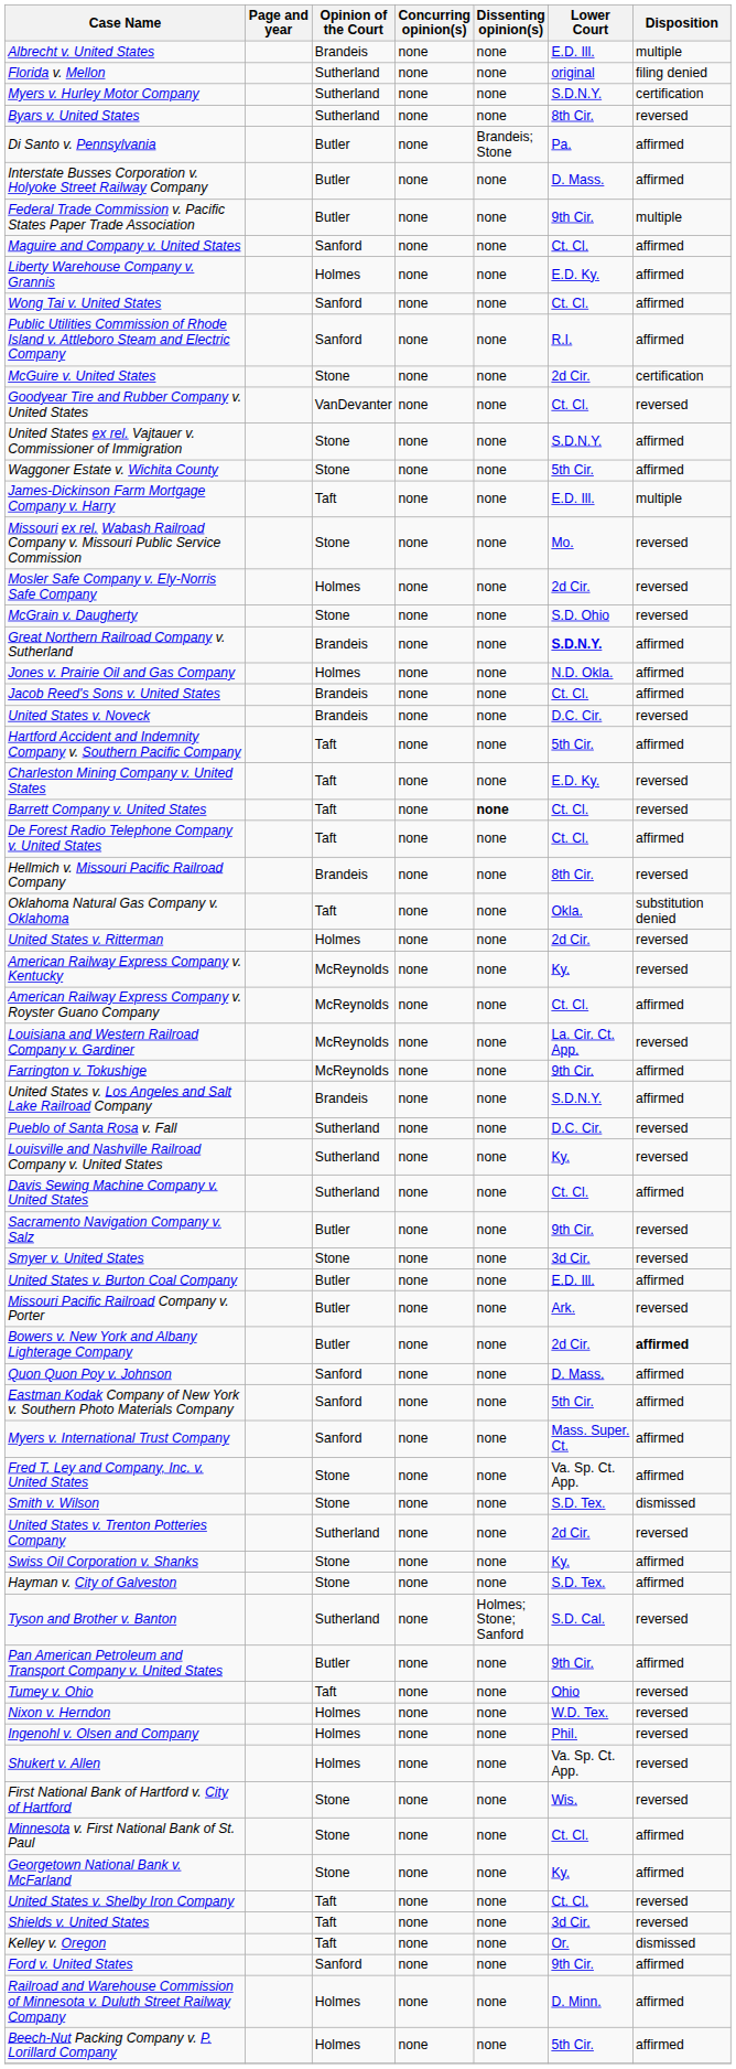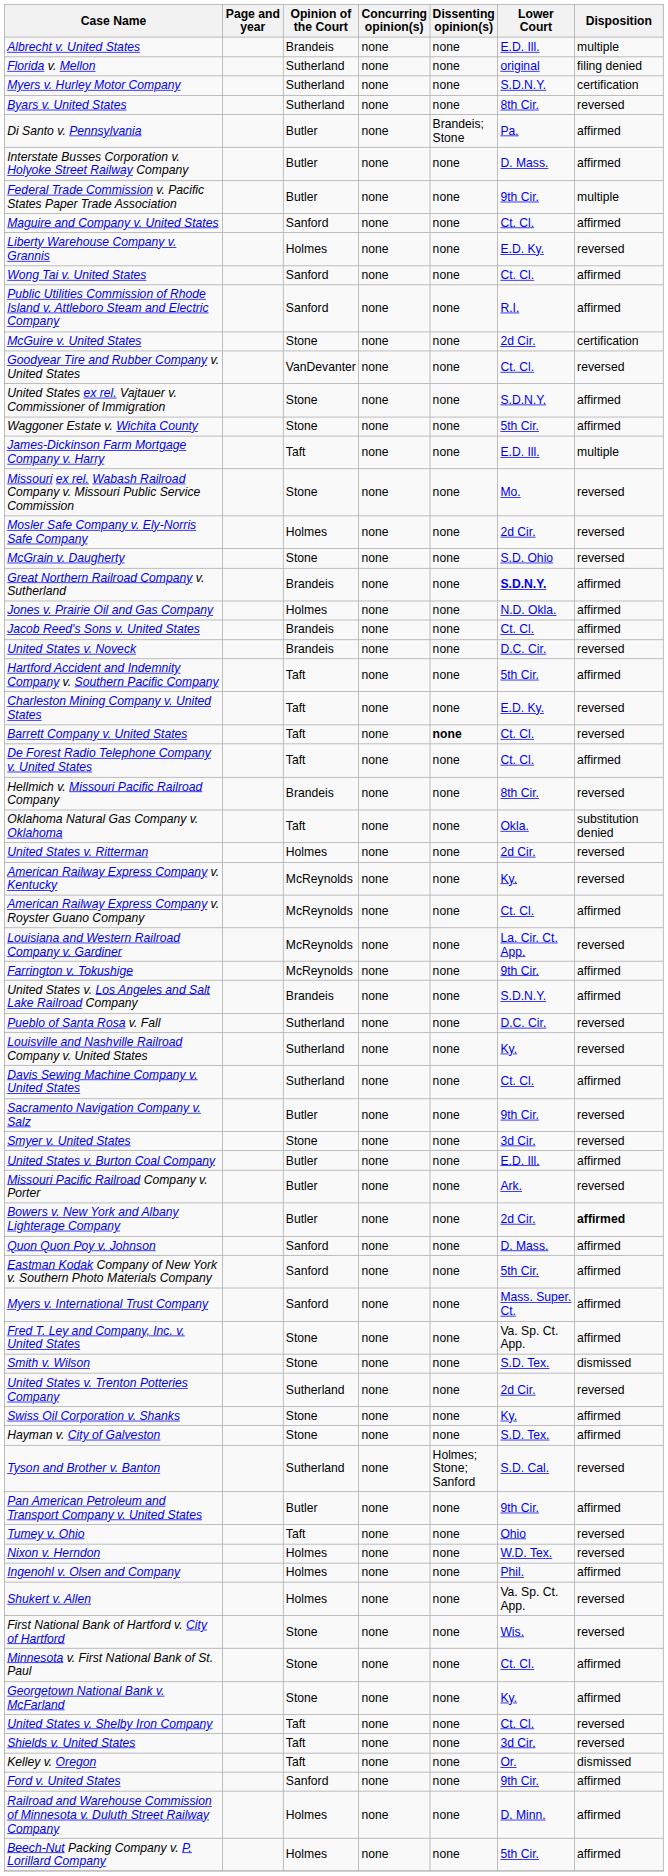 <table class="wikitable sortable">
 <tr>
 <th scope="col" style="width: 400px;">Case Name</th>
 <th scope="col" style="width: 95px;">Page and year</th>
 <th scope="col" style="width: 10px;">Opinion of the Court</th>
 <th scope="col" style="width: 10px;">Concurring opinion(s)</th>
 <th scope="col" style="width: 10px;">Dissenting opinion(s)</th>
 <th scope="col" style="width: 116px;">Lower Court</th>
 <th scope="col" style="width: 125px;">Disposition</th>
 </tr>
 <tr>
 <td><em><a href='#'>Albrecht v. United States</a></em></td>
 <td align="right"></td>
 <td>Brandeis</td>
 <td>none</td>
 <td>none</td>
 <td><a href='#'>E.D. Ill.</a></td>
 <td>multiple</td>
 </tr>
 <tr>
 <td><em><a href='#'>Florida</a> v. <a href='#'>Mellon</a></em></td>
 <td align="right"></td>
 <td>Sutherland</td>
 <td>none</td>
 <td>none</td>
 <td><a href='#'>original</a></td>
 <td>filing denied</td>
 </tr>
 <tr>
 <td><em><a href='#'>Myers v. Hurley Motor Company</a></em></td>
 <td align="right"></td>
 <td>Sutherland</td>
 <td>none</td>
 <td>none</td>
 <td><a href='#'>S.D.N.Y.</a></td>
 <td>certification</td>
 </tr>
 <tr>
 <td><em><a href='#'>Byars v. United States</a></em></td>
 <td align="right"></td>
 <td>Sutherland</td>
 <td>none</td>
 <td>none</td>
 <td><a href='#'>8th Cir.</a></td>
 <td>reversed</td>
 </tr>
 <tr>
 <td><em>Di Santo v. <a href='#'>Pennsylvania</a></em></td>
 <td align="right"></td>
 <td>Butler</td>
 <td>none</td>
 <td>Brandeis; Stone</td>
 <td><a href='#'>Pa.</a></td>
 <td>affirmed</td>
 </tr>
 <tr>
 <td><em>Interstate Busses Corporation v. <a href='#'>Holyoke Street Railway</a> Company</em></td>
 <td align="right"></td>
 <td>Butler</td>
 <td>none</td>
 <td>none</td>
 <td><a href='#'>D. Mass.</a></td>
 <td>affirmed</td>
 </tr>
 <tr>
 <td><em><a href='#'>Federal Trade Commission</a> v. Pacific States Paper Trade Association</em></td>
 <td align="right"></td>
 <td>Butler</td>
 <td>none</td>
 <td>none</td>
 <td><a href='#'>9th Cir.</a></td>
 <td>multiple</td>
 </tr>
 <tr>
 <td><em><a href='#'>Maguire and Company v. United States</a></em></td>
 <td align="right"></td>
 <td>Sanford</td>
 <td>none</td>
 <td>none</td>
 <td><a href='#'>Ct. Cl.</a></td>
 <td>affirmed</td>
 </tr>
 <tr>
 <td><em><a href='#'>Liberty Warehouse Company v. Grannis</a></em></td>
 <td align="right"></td>
 <td>Holmes</td>
 <td>none</td>
 <td>none</td>
 <td><a href='#'>E.D. Ky.</a></td>
-<td>affirmed</td>
+<td>reversed</td>
 </tr>
 <tr>
 <td><em><a href='#'>Wong Tai v. United States</a></em></td>
 <td align="right"></td>
 <td>Sanford</td>
 <td>none</td>
 <td>none</td>
 <td><a href='#'>Ct. Cl.</a></td>
 <td>affirmed</td>
 </tr>
 <tr>
 <td><em><a href='#'>Public Utilities Commission of Rhode Island v. Attleboro Steam and Electric Company</a></em></td>
 <td align="right"></td>
 <td>Sanford</td>
 <td>none</td>
 <td>none</td>
 <td><a href='#'>R.I.</a></td>
 <td>affirmed</td>
 </tr>
 <tr>
 <td><em><a href='#'>McGuire v. United States</a></em></td>
 <td align="right"></td>
 <td>Stone</td>
 <td>none</td>
 <td>none</td>
 <td><a href='#'>2d Cir.</a></td>
 <td>certification</td>
 </tr>
 <tr>
 <td><em><a href='#'>Goodyear Tire and Rubber Company</a> v. United States</em></td>
 <td align="right"></td>
 <td>VanDevanter</td>
 <td>none</td>
 <td>none</td>
 <td><a href='#'>Ct. Cl.</a></td>
 <td>reversed</td>
 </tr>
 <tr>
 <td><em>United States <a href='#'>ex rel.</a> Vajtauer v. Commissioner of Immigration</em></td>
 <td align="right"></td>
 <td>Stone</td>
 <td>none</td>
 <td>none</td>
 <td><a href='#'>S.D.N.Y.</a></td>
 <td>affirmed</td>
 </tr>
 <tr>
 <td><em>Waggoner Estate v. <a href='#'>Wichita County</a></em></td>
 <td align="right"></td>
 <td>Stone</td>
 <td>none</td>
 <td>none</td>
 <td><a href='#'>5th Cir.</a></td>
 <td>affirmed</td>
 </tr>
 <tr>
 <td><em><a href='#'>James-Dickinson Farm Mortgage Company v. Harry</a></em></td>
 <td align="right"></td>
 <td>Taft</td>
 <td>none</td>
 <td>none</td>
 <td><a href='#'>E.D. Ill.</a></td>
 <td>multiple</td>
 </tr>
 <tr>
 <td><em><a href='#'>Missouri</a> <a href='#'>ex rel.</a> <a href='#'>Wabash Railroad</a> Company v. Missouri Public Service Commission</em></td>
 <td align="right"></td>
 <td>Stone</td>
 <td>none</td>
 <td>none</td>
 <td><a href='#'>Mo.</a></td>
 <td>reversed</td>
 </tr>
 <tr>
 <td><em><a href='#'>Mosler Safe Company v. Ely-Norris Safe Company</a></em></td>
 <td align="right"></td>
 <td>Holmes</td>
 <td>none</td>
 <td>none</td>
 <td><a href='#'>2d Cir.</a></td>
 <td>reversed</td>
 </tr>
 <tr>
 <td><em><a href='#'>McGrain v. Daugherty</a></em></td>
 <td align="right"></td>
 <td>Stone</td>
 <td>none</td>
 <td>none</td>
 <td><a href='#'>S.D. Ohio</a></td>
 <td>reversed</td>
 </tr>
 <tr>
 <td><em><a href='#'>Great Northern Railroad Company</a> v. Sutherland</em></td>
 <td align="right"></td>
 <td>Brandeis</td>
 <td>none</td>
 <td>none</td>
 <td><strong><a href='#'>S.D.N.Y.</a></strong></td>
 <td>affirmed</td>
 </tr>
 <tr>
 <td><em><a href='#'>Jones v. Prairie Oil and Gas Company</a></em></td>
 <td align="right"></td>
 <td>Holmes</td>
 <td>none</td>
 <td>none</td>
 <td><a href='#'>N.D. Okla.</a></td>
 <td>affirmed</td>
 </tr>
 <tr>
 <td><em><a href='#'>Jacob Reed's Sons v. United States</a></em></td>
 <td align="right"></td>
 <td>Brandeis</td>
 <td>none</td>
 <td>none</td>
 <td><a href='#'>Ct. Cl.</a></td>
 <td>affirmed</td>
 </tr>
 <tr>
 <td><em><a href='#'>United States v. Noveck</a></em></td>
 <td align="right"></td>
 <td>Brandeis</td>
 <td>none</td>
 <td>none</td>
 <td><a href='#'>D.C. Cir.</a></td>
 <td>reversed</td>
 </tr>
 <tr>
 <td><em><a href='#'>Hartford Accident and Indemnity Company</a> v. <a href='#'>Southern Pacific Company</a></em></td>
 <td align="right"></td>
 <td>Taft</td>
 <td>none</td>
 <td>none</td>
 <td><a href='#'>5th Cir.</a></td>
 <td>affirmed</td>
 </tr>
 <tr>
 <td><em><a href='#'>Charleston Mining Company v. United States</a></em></td>
 <td align="right"></td>
 <td>Taft</td>
 <td>none</td>
 <td>none</td>
 <td><a href='#'>E.D. Ky.</a></td>
 <td>reversed</td>
 </tr>
 <tr>
 <td><em><a href='#'>Barrett Company v. United States</a></em></td>
 <td align="right"></td>
 <td>Taft</td>
 <td>none</td>
 <td><strong>none</strong></td>
 <td><a href='#'>Ct. Cl.</a></td>
 <td>reversed</td>
 </tr>
 <tr>
 <td><em><a href='#'>De Forest Radio Telephone Company v. United States</a></em></td>
 <td align="right"></td>
 <td>Taft</td>
 <td>none</td>
 <td>none</td>
 <td><a href='#'>Ct. Cl.</a></td>
 <td>affirmed</td>
 </tr>
 <tr>
 <td><em>Hellmich v. <a href='#'>Missouri Pacific Railroad</a> Company</em></td>
 <td align="right"></td>
 <td>Brandeis</td>
 <td>none</td>
 <td>none</td>
 <td><a href='#'>8th Cir.</a></td>
 <td>reversed</td>
 </tr>
 <tr>
 <td><em>Oklahoma Natural Gas Company v. <a href='#'>Oklahoma</a></em></td>
 <td align="right"></td>
 <td>Taft</td>
 <td>none</td>
 <td>none</td>
 <td><a href='#'>Okla.</a></td>
 <td>substitution denied</td>
 </tr>
 <tr>
 <td><em><a href='#'>United States v. Ritterman</a></em></td>
 <td align="right"></td>
 <td>Holmes</td>
 <td>none</td>
 <td>none</td>
 <td><a href='#'>2d Cir.</a></td>
 <td>reversed</td>
 </tr>
 <tr>
 <td><em><a href='#'>American Railway Express Company</a> v. <a href='#'>Kentucky</a></em></td>
 <td align="right"></td>
 <td>McReynolds</td>
 <td>none</td>
 <td>none</td>
 <td><a href='#'>Ky.</a></td>
 <td>reversed</td>
 </tr>
 <tr>
 <td><em><a href='#'>American Railway Express Company</a> v. Royster Guano Company</em></td>
 <td align="right"></td>
 <td>McReynolds</td>
 <td>none</td>
 <td>none</td>
 <td><a href='#'>Ct. Cl.</a></td>
 <td>affirmed</td>
 </tr>
 <tr>
 <td><em><a href='#'>Louisiana and Western Railroad Company v. Gardiner</a></em></td>
 <td align="right"></td>
 <td>McReynolds</td>
 <td>none</td>
 <td>none</td>
 <td><a href='#'>La. Cir. Ct. App.</a></td>
 <td>reversed</td>
 </tr>
 <tr>
 <td><em><a href='#'>Farrington v. Tokushige</a></em></td>
 <td align="right"></td>
 <td>McReynolds</td>
 <td>none</td>
 <td>none</td>
 <td><a href='#'>9th Cir.</a></td>
 <td>affirmed</td>
 </tr>
 <tr>
 <td><em>United States v. <a href='#'>Los Angeles and Salt Lake Railroad</a> Company</em></td>
 <td align="right"></td>
 <td>Brandeis</td>
 <td>none</td>
 <td>none</td>
 <td><a href='#'>S.D.N.Y.</a></td>
 <td>affirmed</td>
 </tr>
 <tr>
 <td><em><a href='#'>Pueblo of Santa Rosa</a> v. Fall</em></td>
 <td align="right"></td>
 <td>Sutherland</td>
 <td>none</td>
 <td>none</td>
 <td><a href='#'>D.C. Cir.</a></td>
 <td>reversed</td>
 </tr>
 <tr>
 <td><em><a href='#'>Louisville and Nashville Railroad</a> Company v. United States</em></td>
 <td align="right"></td>
 <td>Sutherland</td>
 <td>none</td>
 <td>none</td>
 <td><a href='#'>Ky.</a></td>
 <td>reversed</td>
 </tr>
 <tr>
 <td><em><a href='#'>Davis Sewing Machine Company v. United States</a></em></td>
 <td align="right"></td>
 <td>Sutherland</td>
 <td>none</td>
 <td>none</td>
 <td><a href='#'>Ct. Cl.</a></td>
 <td>affirmed</td>
 </tr>
 <tr>
 <td><em><a href='#'>Sacramento Navigation Company v. Salz</a></em></td>
 <td align="right"></td>
 <td>Butler</td>
 <td>none</td>
 <td>none</td>
 <td><a href='#'>9th Cir.</a></td>
 <td>reversed</td>
 </tr>
 <tr>
 <td><em><a href='#'>Smyer v. United States</a></em></td>
 <td align="right"></td>
 <td>Stone</td>
 <td>none</td>
 <td>none</td>
 <td><a href='#'>3d Cir.</a></td>
 <td>reversed</td>
 </tr>
 <tr>
 <td><em><a href='#'>United States v. Burton Coal Company</a></em></td>
 <td align="right"></td>
 <td>Butler</td>
 <td>none</td>
 <td>none</td>
 <td><a href='#'>E.D. Ill.</a></td>
 <td>affirmed</td>
 </tr>
 <tr>
 <td><em><a href='#'>Missouri Pacific Railroad</a> Company v. Porter</em></td>
 <td align="right"></td>
 <td>Butler</td>
 <td>none</td>
 <td>none</td>
 <td><a href='#'>Ark.</a></td>
 <td>reversed</td>
 </tr>
 <tr>
 <td><em><a href='#'>Bowers v. New York and Albany Lighterage Company</a></em></td>
 <td align="right"></td>
 <td>Butler</td>
 <td>none</td>
 <td>none</td>
 <td><a href='#'>2d Cir.</a></td>
 <td><strong>affirmed</strong></td>
 </tr>
 <tr>
 <td><em><a href='#'>Quon Quon Poy v. Johnson</a></em></td>
 <td align="right"></td>
 <td>Sanford</td>
 <td>none</td>
 <td>none</td>
 <td><a href='#'>D. Mass.</a></td>
 <td>affirmed</td>
 </tr>
 <tr>
 <td><em><a href='#'>Eastman Kodak</a> Company of New York v. Southern Photo Materials Company</em></td>
 <td align="right"></td>
 <td>Sanford</td>
 <td>none</td>
 <td>none</td>
 <td><a href='#'>5th Cir.</a></td>
 <td>affirmed</td>
 </tr>
 <tr>
 <td><em><a href='#'>Myers v. International Trust Company</a></em></td>
 <td align="right"></td>
 <td>Sanford</td>
 <td>none</td>
 <td>none</td>
 <td><a href='#'>Mass. Super. Ct.</a></td>
 <td>affirmed</td>
 </tr>
 <tr>
 <td><em><a href='#'>Fred T. Ley and Company, Inc. v. United States</a></em></td>
 <td align="right"></td>
 <td>Stone</td>
 <td>none</td>
 <td>none</td>
 <td>Va. Sp. Ct. App.</td>
 <td>affirmed</td>
 </tr>
 <tr>
 <td><em><a href='#'>Smith v. Wilson</a></em></td>
 <td align="right"></td>
 <td>Stone</td>
 <td>none</td>
 <td>none</td>
 <td><a href='#'>S.D. Tex.</a></td>
 <td>dismissed</td>
 </tr>
 <tr>
 <td><em><a href='#'>United States v. Trenton Potteries Company</a></em></td>
 <td align="right"></td>
 <td>Sutherland</td>
 <td>none</td>
 <td>none</td>
 <td><a href='#'>2d Cir.</a></td>
 <td>reversed</td>
 </tr>
 <tr>
 <td><em><a href='#'>Swiss Oil Corporation v. Shanks</a></em></td>
 <td align="right"></td>
 <td>Stone</td>
 <td>none</td>
 <td>none</td>
 <td><a href='#'>Ky.</a></td>
 <td>affirmed</td>
 </tr>
 <tr>
 <td><em>Hayman v. <a href='#'>City of Galveston</a></em></td>
 <td align="right"></td>
 <td>Stone</td>
 <td>none</td>
 <td>none</td>
 <td><a href='#'>S.D. Tex.</a></td>
 <td>affirmed</td>
 </tr>
 <tr>
 <td><em><a href='#'>Tyson and Brother v. Banton</a></em></td>
 <td align="right"></td>
 <td>Sutherland</td>
 <td>none</td>
 <td>Holmes; Stone; Sanford</td>
 <td><a href='#'>S.D. Cal.</a></td>
 <td>reversed</td>
 </tr>
 <tr>
 <td><em><a href='#'>Pan American Petroleum and Transport Company v. United States</a></em></td>
 <td align="right"></td>
 <td>Butler</td>
 <td>none</td>
 <td>none</td>
 <td><a href='#'>9th Cir.</a></td>
 <td>affirmed</td>
 </tr>
 <tr>
 <td><em><a href='#'>Tumey v. Ohio</a></em></td>
 <td align="right"></td>
 <td>Taft</td>
 <td>none</td>
 <td>none</td>
 <td><a href='#'>Ohio</a></td>
 <td>reversed</td>
 </tr>
 <tr>
 <td><em><a href='#'>Nixon v. Herndon</a></em></td>
 <td align="right"></td>
 <td>Holmes</td>
 <td>none</td>
 <td>none</td>
 <td><a href='#'>W.D. Tex.</a></td>
 <td>reversed</td>
 </tr>
 <tr>
 <td><em><a href='#'>Ingenohl v. Olsen and Company</a></em></td>
 <td align="right"></td>
 <td>Holmes</td>
 <td>none</td>
 <td>none</td>
 <td><a href='#'>Phil.</a></td>
-<td>reversed</td>
+<td>affirmed</td>
 </tr>
 <tr>
 <td><em><a href='#'>Shukert v. Allen</a></em></td>
 <td align="right"></td>
 <td>Holmes</td>
 <td>none</td>
 <td>none</td>
 <td>Va. Sp. Ct. App.</td>
 <td>reversed</td>
 </tr>
 <tr>
 <td><em>First National Bank of Hartford v. <a href='#'>City of Hartford</a></em></td>
 <td align="right"></td>
 <td>Stone</td>
 <td>none</td>
 <td>none</td>
 <td><a href='#'>Wis.</a></td>
 <td>reversed</td>
 </tr>
 <tr>
 <td><em><a href='#'>Minnesota</a> v. First National Bank of St. Paul</em></td>
 <td align="right"></td>
 <td>Stone</td>
 <td>none</td>
 <td>none</td>
 <td><a href='#'>Ct. Cl.</a></td>
 <td>affirmed</td>
 </tr>
 <tr>
 <td><em><a href='#'>Georgetown National Bank v. McFarland</a></em></td>
 <td align="right"></td>
 <td>Stone</td>
 <td>none</td>
 <td>none</td>
 <td><a href='#'>Ky.</a></td>
 <td>affirmed</td>
 </tr>
 <tr>
 <td><em><a href='#'>United States v. Shelby Iron Company</a></em></td>
 <td align="right"></td>
 <td>Taft</td>
 <td>none</td>
 <td>none</td>
 <td><a href='#'>Ct. Cl.</a></td>
 <td>reversed</td>
 </tr>
 <tr>
 <td><em><a href='#'>Shields v. United States</a></em></td>
 <td align="right"></td>
 <td>Taft</td>
 <td>none</td>
 <td>none</td>
 <td><a href='#'>3d Cir.</a></td>
 <td>reversed</td>
 </tr>
 <tr>
 <td><em>Kelley v. <a href='#'>Oregon</a></em></td>
 <td align="right"></td>
 <td>Taft</td>
 <td>none</td>
 <td>none</td>
 <td><a href='#'>Or.</a></td>
 <td>dismissed</td>
 </tr>
 <tr>
 <td><em><a href='#'>Ford v. United States</a></em></td>
 <td align="right"></td>
 <td>Sanford</td>
 <td>none</td>
 <td>none</td>
 <td><a href='#'>9th Cir.</a></td>
 <td>affirmed</td>
 </tr>
 <tr>
 <td><em><a href='#'>Railroad and Warehouse Commission of Minnesota v. Duluth Street Railway Company</a></em></td>
 <td align="right"></td>
 <td>Holmes</td>
 <td>none</td>
 <td>none</td>
 <td><a href='#'>D. Minn.</a></td>
 <td>affirmed</td>
 </tr>
 <tr>
 <td><em><a href='#'>Beech-Nut</a> Packing Company v. <a href='#'>P. Lorillard Company</a></em></td>
 <td align="right"></td>
 <td>Holmes</td>
 <td>none</td>
 <td>none</td>
 <td><a href='#'>5th Cir.</a></td>
 <td>affirmed</td>
 </tr>
 <tr>
 </tr>
 </table>
